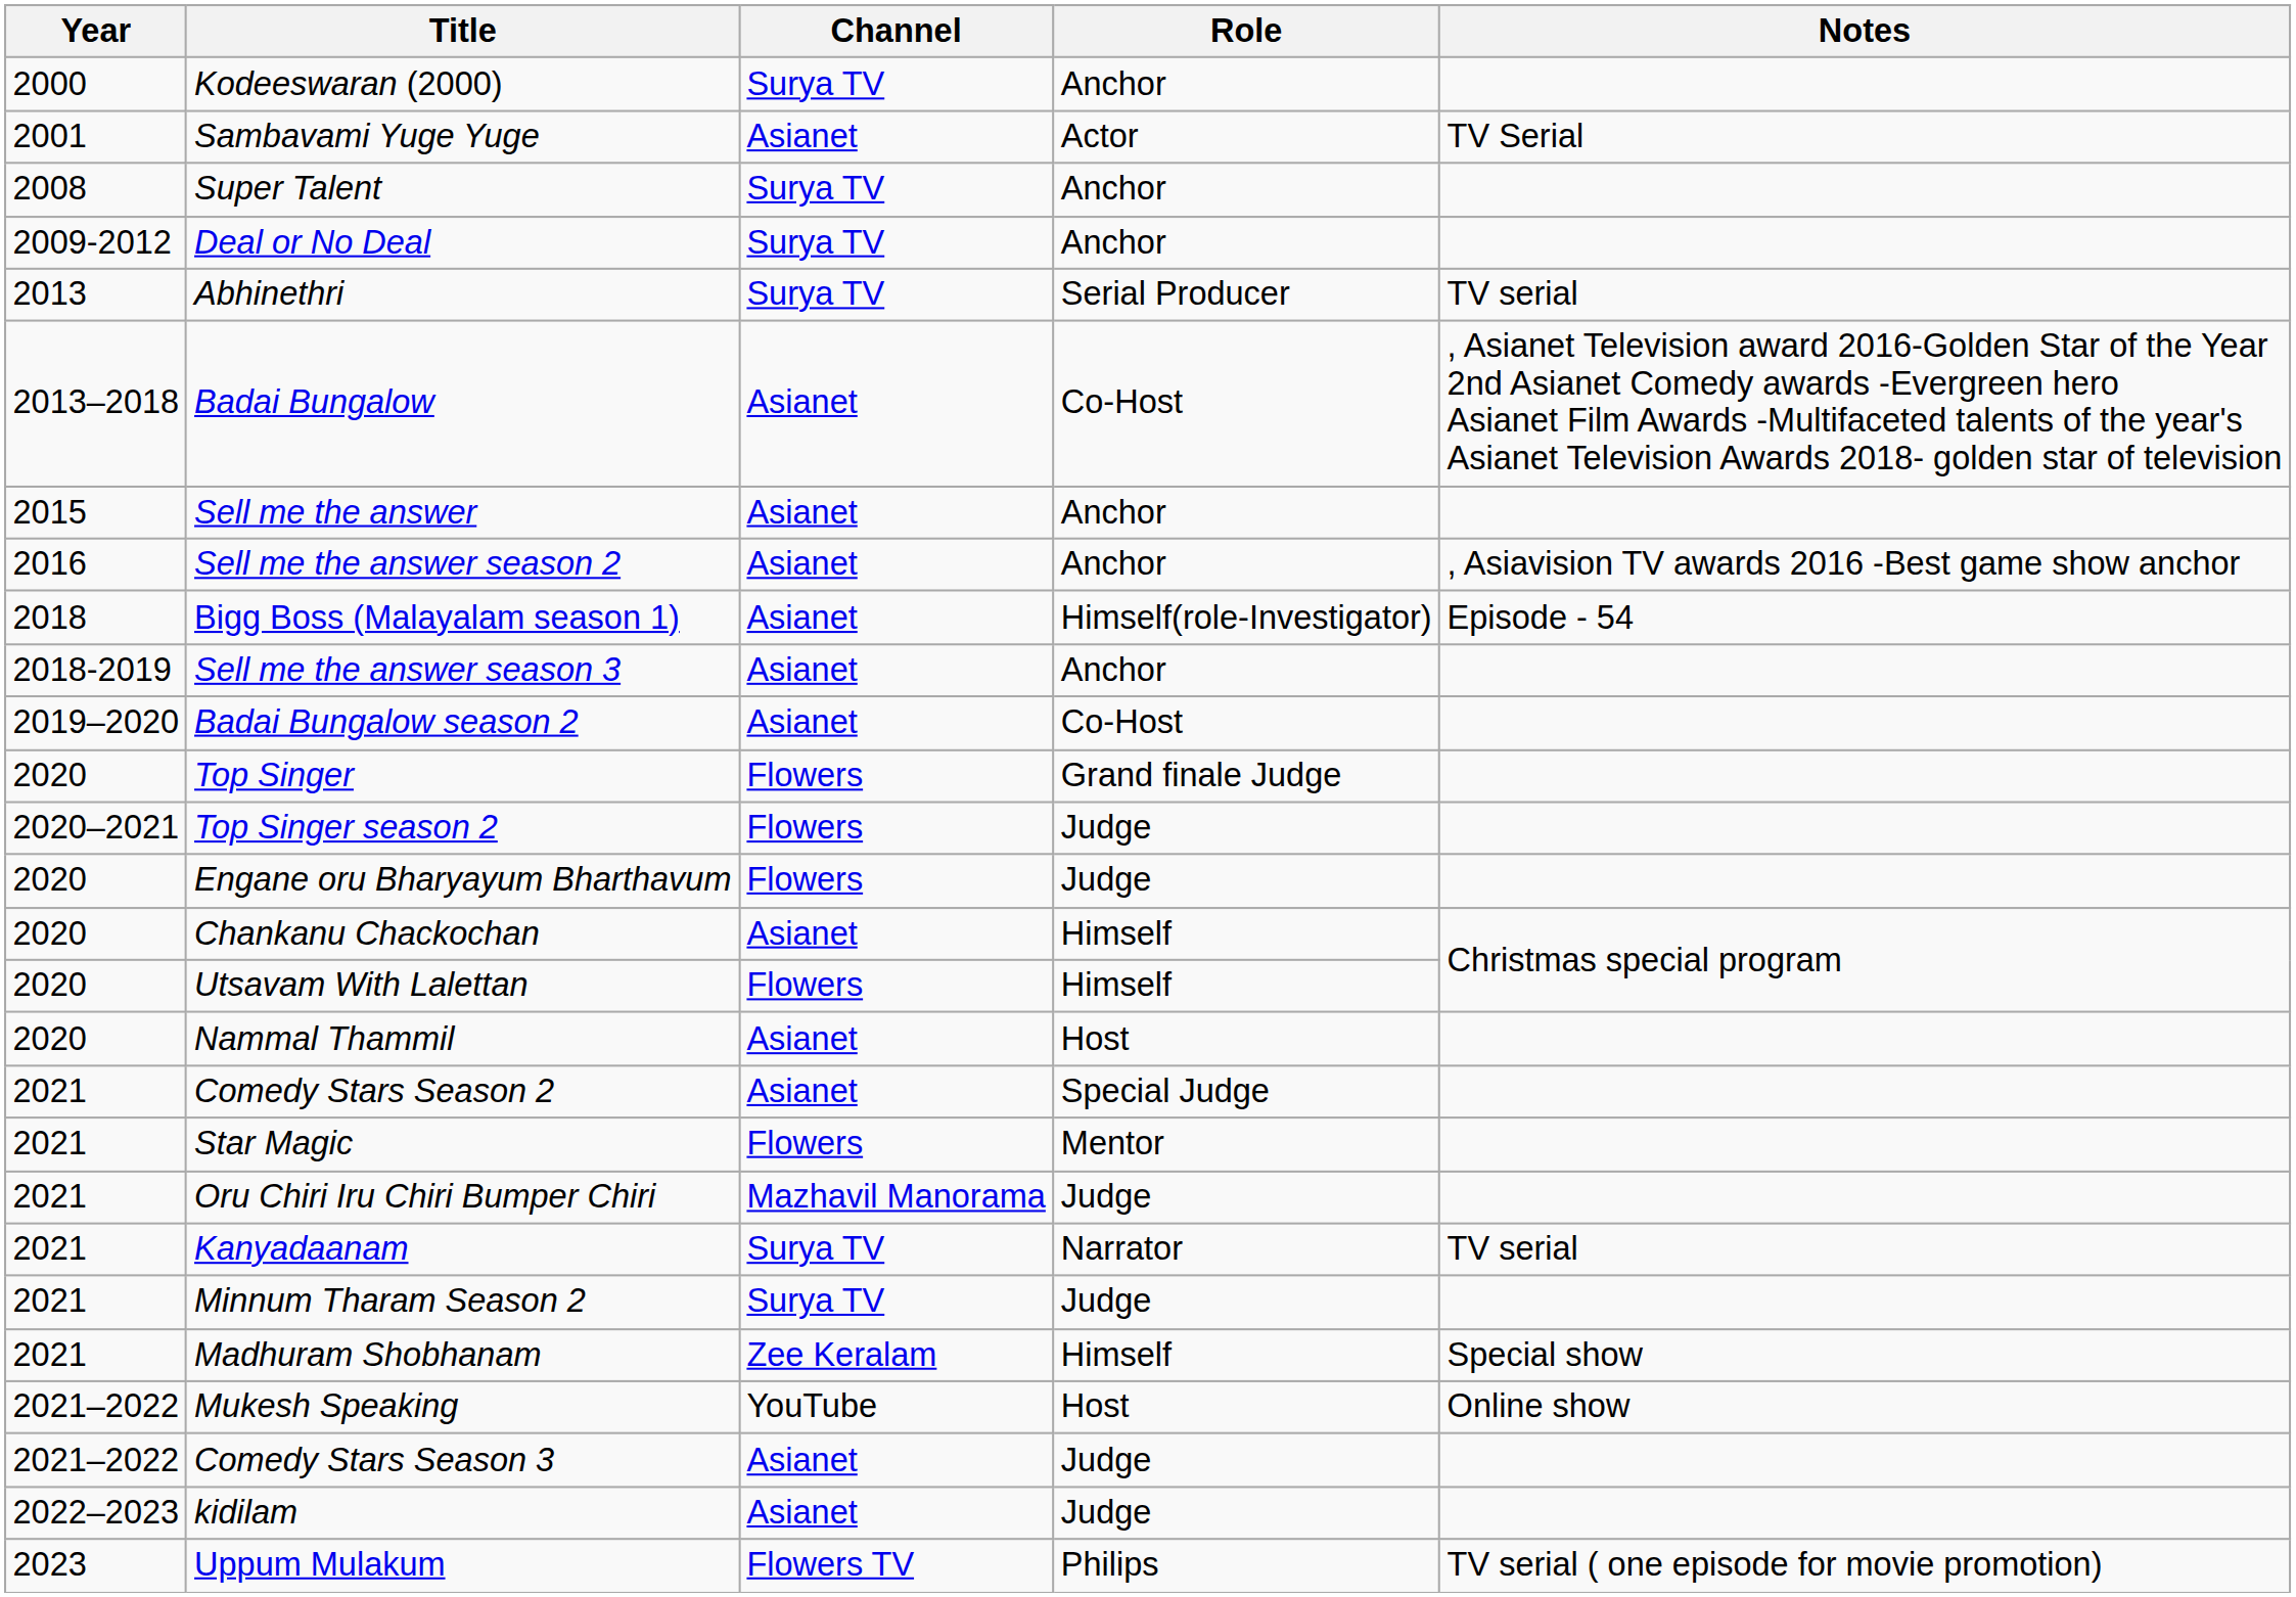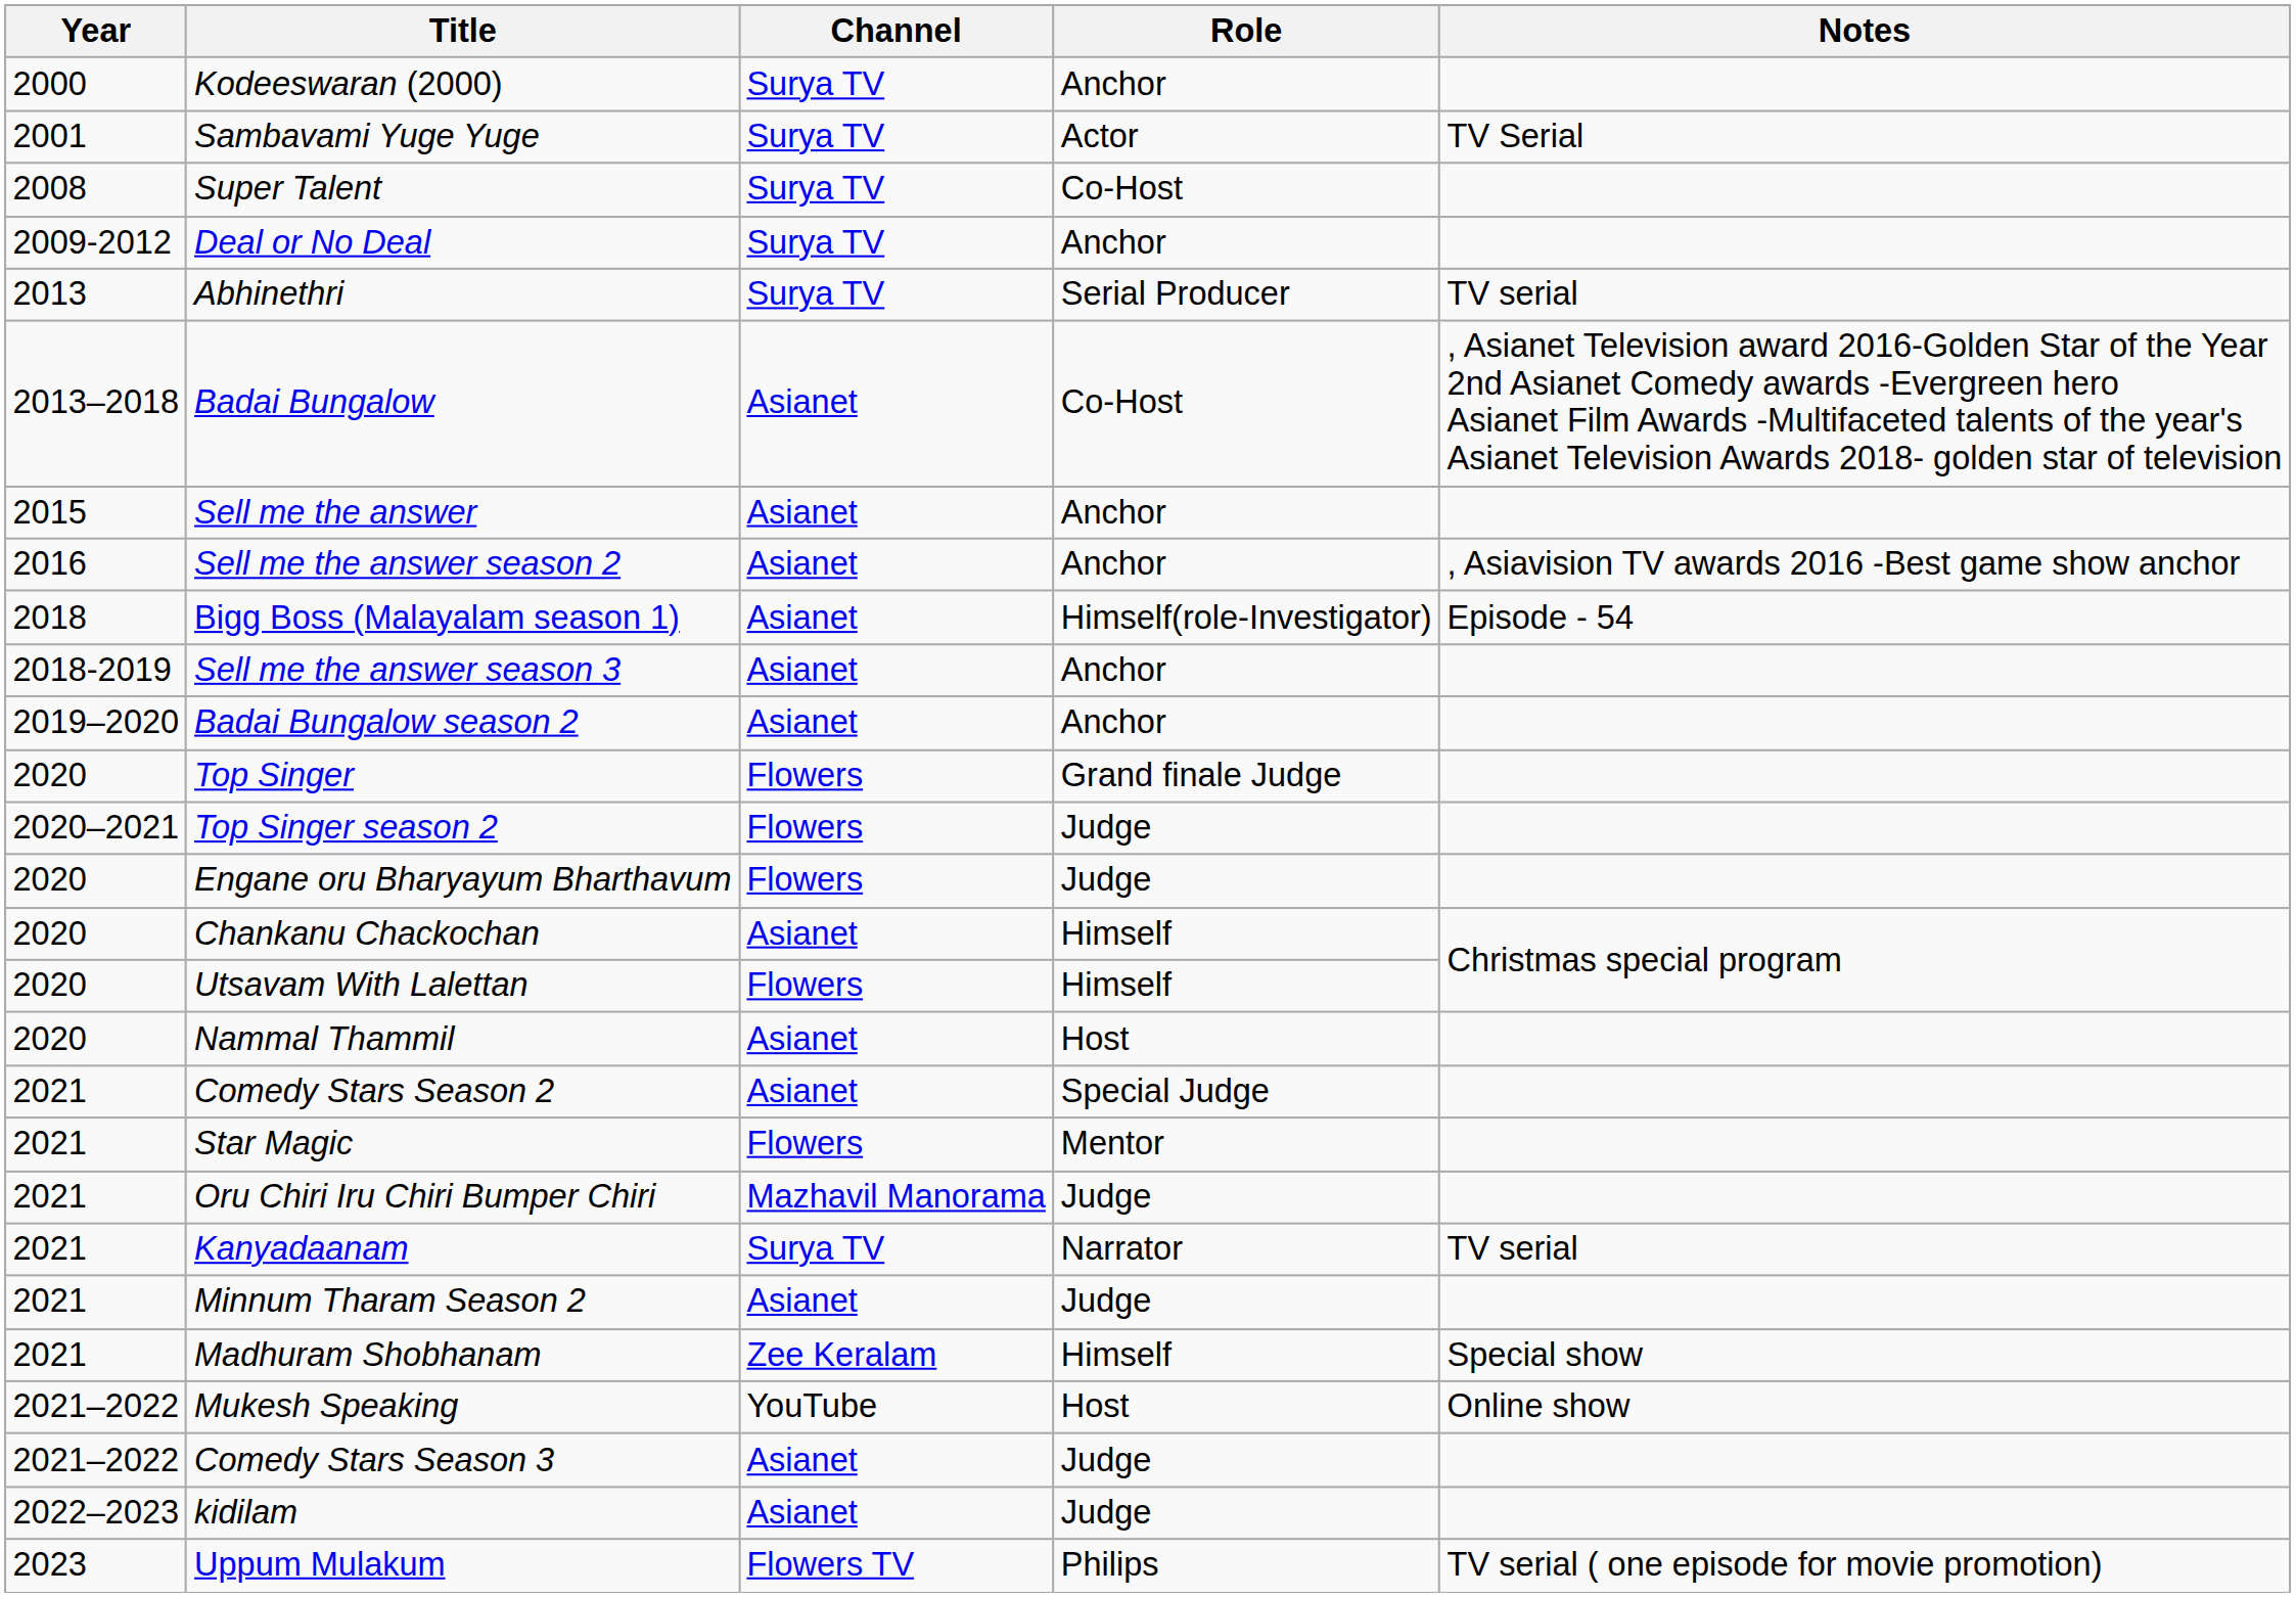 <table class="wikitable">
 <tr style="background:#ccc; text-align:center;">
 <th>Year</th>
 <th>Title</th>
 <th>Channel</th>
 <th>Role</th>
 <th>Notes</th>
 </tr>
 <tr>
 <td>2000</td>
 <td><em>Kodeeswaran</em> (2000)</td>
 <td><a href='#'>Surya TV</a></td>
 <td>Anchor</td>
 <td></td>
 </tr>
 <tr>
 <td>2001</td>
 <td><em>Sambavami Yuge Yuge</em></td>
-<td><a href='#'>Asianet</a></td>
+<td><a href='#'>Surya TV</a></td>
 <td>Actor</td>
 <td>TV Serial</td>
 </tr>
 <tr>
 <td>2008</td>
 <td><em>Super Talent</em></td>
 <td><a href='#'>Surya TV</a></td>
-<td>Anchor</td>
+<td>Co-Host</td>
 <td></td>
 </tr>
 <tr>
 <td>2009-2012</td>
 <td><em><a href='#'>Deal or No Deal</a></em></td>
 <td><a href='#'>Surya TV</a></td>
 <td>Anchor</td>
 <td></td>
 </tr>
 <tr>
 <td>2013</td>
 <td><em>Abhinethri</em></td>
 <td><a href='#'>Surya TV</a></td>
 <td>Serial Producer</td>
 <td>TV serial</td>
 </tr>
 <tr>
 <td>2013–2018</td>
 <td><em><a href='#'>Badai Bungalow</a></em></td>
 <td><a href='#'>Asianet</a></td>
 <td>Co-Host</td>
 <td>, Asianet Television award 2016-Golden Star of the Year<br> 2nd Asianet Comedy awards -Evergreen hero<br>Asianet Film Awards -Multifaceted talents of the year's<br>Asianet Television Awards 2018- golden star of television</td>
 </tr>
 <tr>
 <td>2015</td>
 <td><em><a href='#'>Sell me the answer</a></em></td>
 <td><a href='#'>Asianet</a></td>
 <td>Anchor</td>
 <td></td>
 </tr>
 <tr>
 <td>2016</td>
 <td><em><a href='#'>Sell me the answer season 2</a></em></td>
 <td><a href='#'>Asianet</a></td>
 <td>Anchor</td>
 <td>, Asiavision TV awards 2016 -Best game show anchor</td>
 </tr>
 <tr>
 <td>2018</td>
 <td><a href='#'>Bigg Boss (Malayalam season 1)</a></td>
 <td><a href='#'>Asianet</a></td>
 <td>Himself(role-Investigator)</td>
 <td>Episode - 54</td>
 </tr>
 <tr>
 <td>2018-2019</td>
 <td><em><a href='#'>Sell me the answer season 3</a></em></td>
 <td><a href='#'>Asianet</a></td>
 <td>Anchor</td>
 <td></td>
 </tr>
 <tr>
 <td>2019–2020</td>
 <td><em><a href='#'>Badai Bungalow season 2</a></em></td>
 <td><a href='#'>Asianet</a></td>
-<td>Co-Host</td>
+<td>Anchor</td>
 <td></td>
 </tr>
 <tr>
 <td>2020</td>
 <td><em><a href='#'>Top Singer</a></em></td>
 <td><a href='#'>Flowers</a></td>
 <td>Grand finale Judge</td>
 <td></td>
 </tr>
 <tr>
 <td>2020–2021</td>
 <td><em><a href='#'>Top Singer season 2</a></em></td>
 <td><a href='#'>Flowers</a></td>
 <td>Judge</td>
 <td></td>
 </tr>
 <tr>
 <td>2020</td>
 <td><em>Engane oru Bharyayum Bharthavum</em></td>
 <td><a href='#'>Flowers</a></td>
 <td>Judge</td>
 <td></td>
 </tr>
 <tr>
 <td>2020</td>
 <td><em>Chankanu Chackochan</em></td>
 <td><a href='#'>Asianet</a></td>
 <td>Himself</td>
 <td rowspan=2>Christmas special program</td>
 </tr>
 <tr>
 <td>2020</td>
 <td><em>Utsavam With Lalettan</em></td>
 <td><a href='#'>Flowers</a></td>
 <td>Himself</td>
 </tr>
 <tr>
 <td>2020</td>
 <td><em>Nammal Thammil</em></td>
 <td><a href='#'>Asianet</a></td>
 <td>Host</td>
 <td></td>
 </tr>
 <tr>
 <td>2021</td>
 <td><em>Comedy Stars Season 2</em></td>
 <td><a href='#'>Asianet</a></td>
 <td>Special Judge</td>
 <td></td>
 </tr>
 <tr>
 <td>2021</td>
 <td><em>Star Magic</em></td>
 <td><a href='#'>Flowers</a></td>
 <td>Mentor</td>
 <td></td>
 </tr>
 <tr>
 <td>2021</td>
 <td><em>Oru Chiri Iru Chiri Bumper Chiri</em></td>
 <td><a href='#'>Mazhavil Manorama</a></td>
 <td>Judge</td>
 <td></td>
 </tr>
 <tr>
 <td>2021</td>
 <td><em><a href='#'>Kanyadaanam</a></em></td>
 <td><a href='#'>Surya TV</a></td>
 <td>Narrator</td>
 <td>TV serial</td>
 </tr>
 <tr>
 <td>2021</td>
 <td><em>Minnum Tharam Season 2</em></td>
-<td><a href='#'>Surya TV</a></td>
+<td><a href='#'>Asianet</a></td>
 <td>Judge</td>
 <td></td>
 </tr>
 <tr>
 <td>2021</td>
 <td><em>Madhuram Shobhanam</em></td>
 <td><a href='#'>Zee Keralam</a></td>
 <td>Himself</td>
 <td>Special show</td>
 </tr>
 <tr>
 <td>2021–2022</td>
 <td><em>Mukesh Speaking</em></td>
 <td>YouTube</td>
 <td>Host</td>
 <td>Online show</td>
 </tr>
 <tr>
 <td>2021–2022</td>
 <td><em>Comedy Stars Season 3</em></td>
 <td><a href='#'>Asianet</a></td>
 <td>Judge</td>
 <td></td>
 </tr>
 <tr>
 <td>2022–2023</td>
 <td><em>kidilam</em></td>
 <td><a href='#'>Asianet</a></td>
 <td>Judge</td>
 <td></td>
 </tr>
 <tr>
 <td>2023</td>
 <td><a href='#'>Uppum Mulakum</a></td>
 <td><a href='#'>Flowers TV</a></td>
 <td>Philips</td>
 <td>TV serial ( one episode for movie promotion)</td>
 </tr>
 </table>
